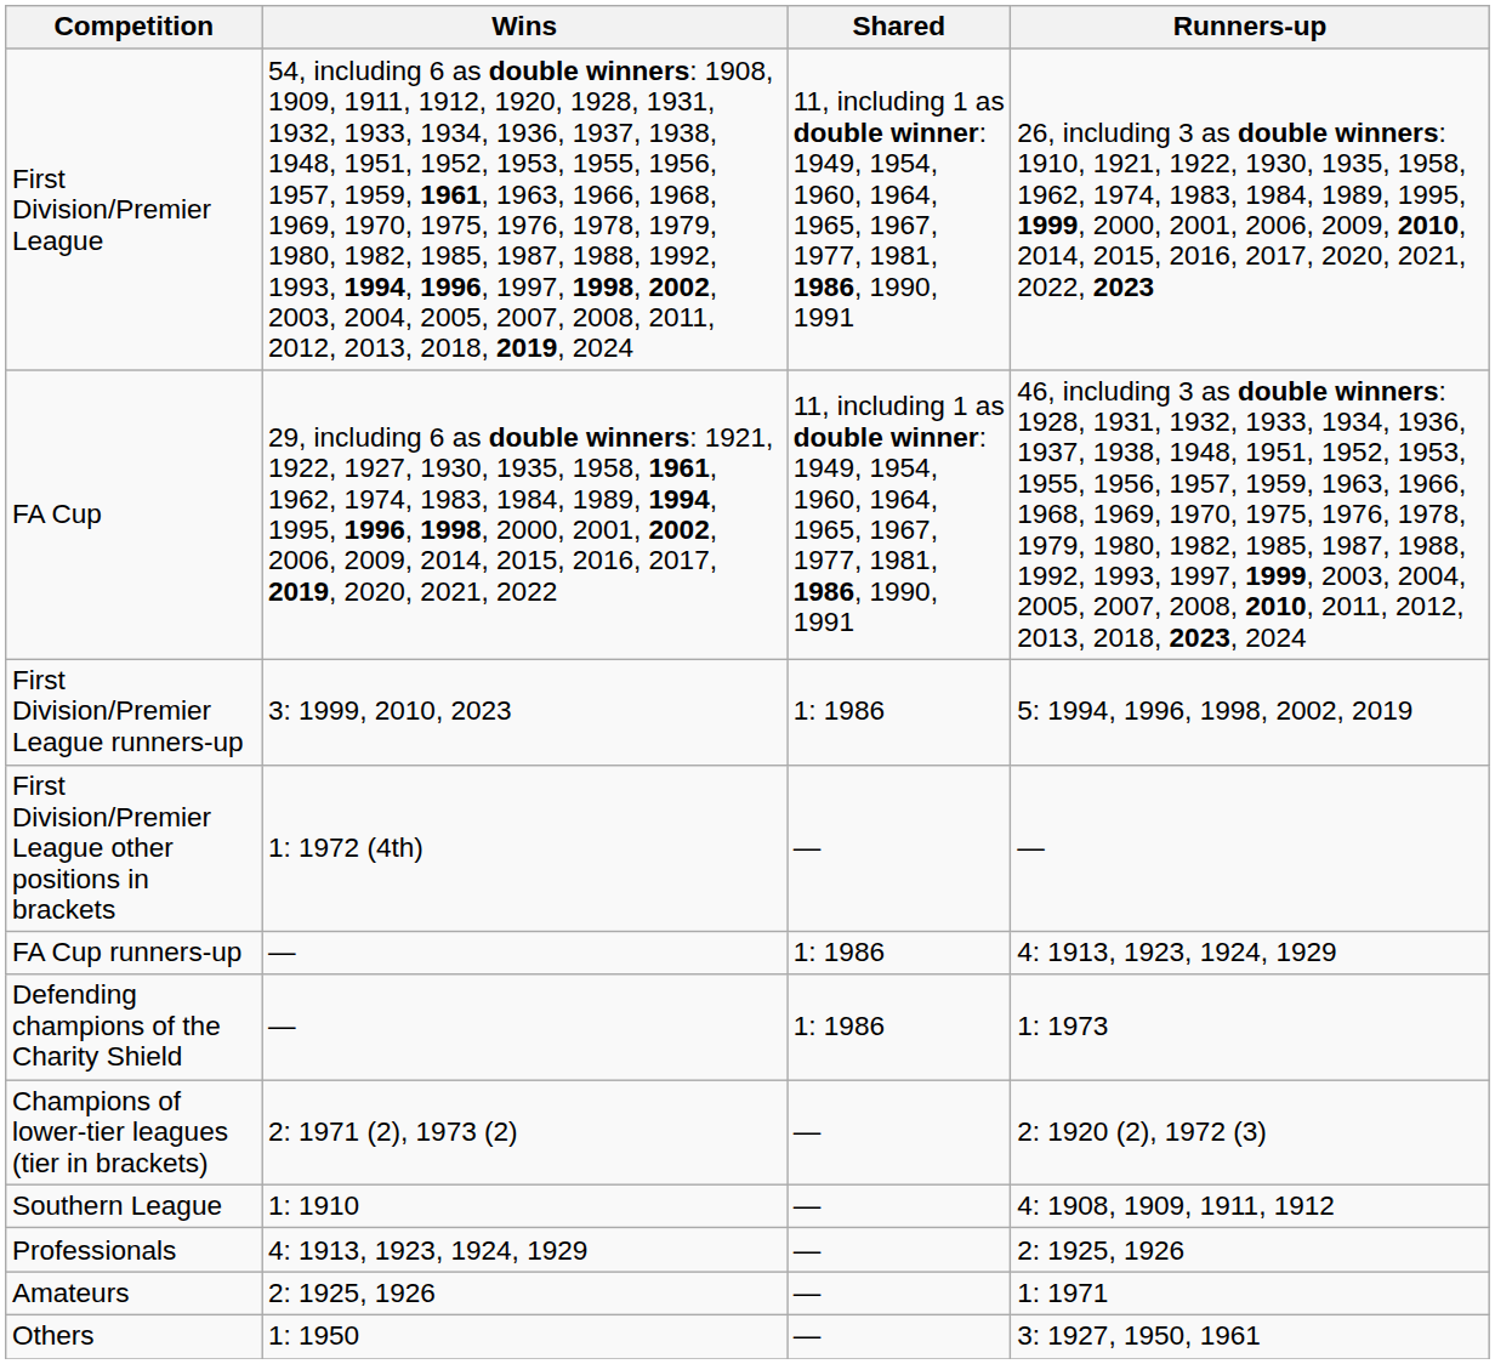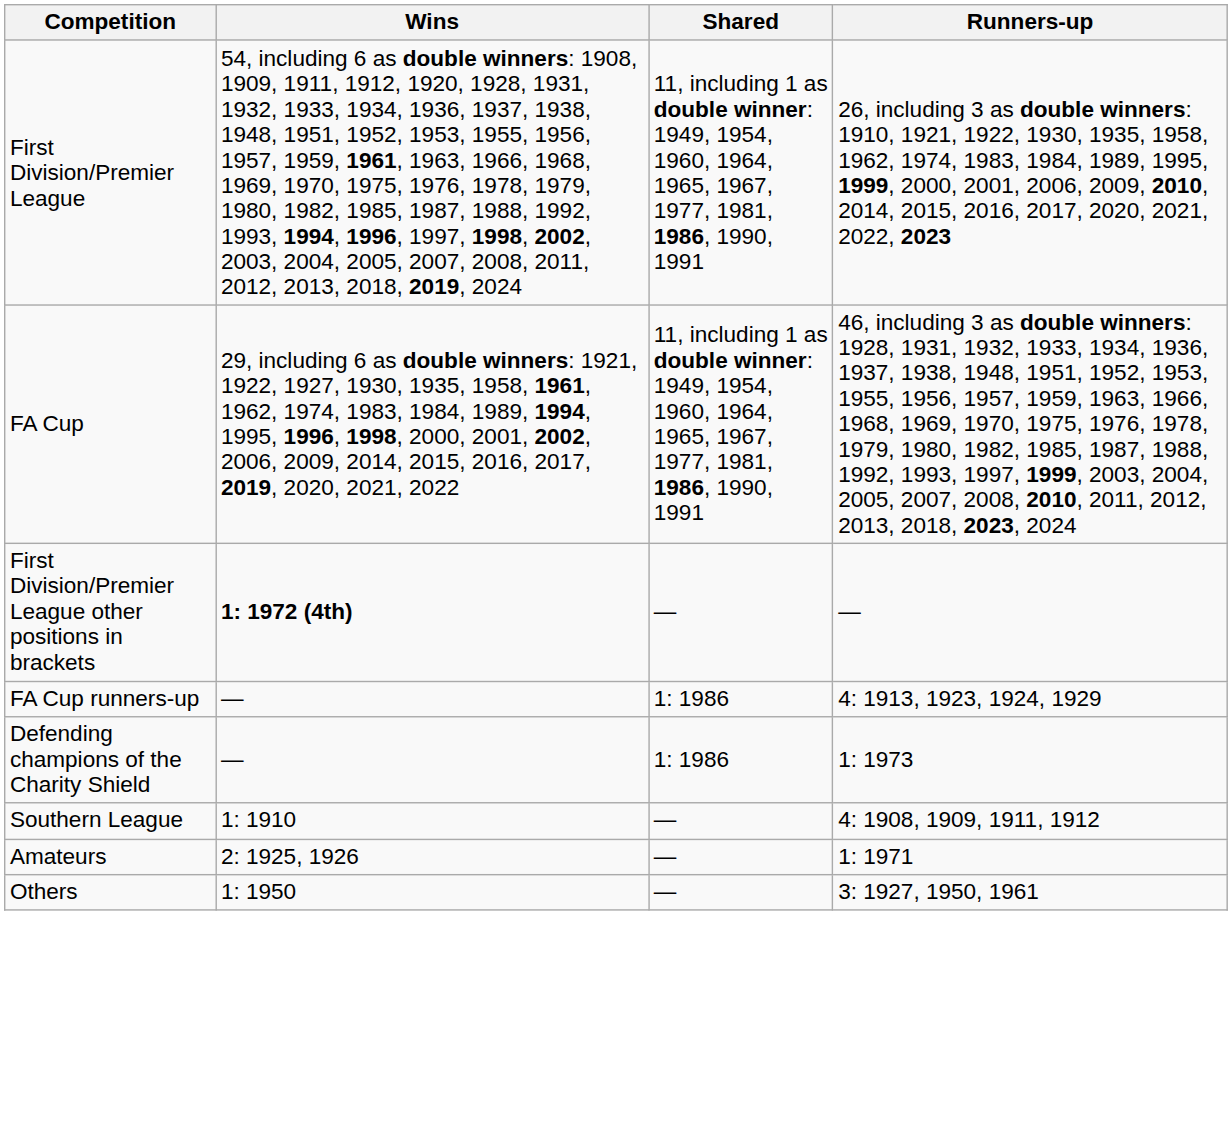 <table class="wikitable">
 <tr>
 <th>Competition</th>
 <th>Wins</th>
 <th>Shared</th>
 <th>Runners-up</th>
 </tr>
 <tr>
 <td>First Division/Premier League</td>
 <td>54, including 6 as <strong>double winners</strong>: 1908, 1909, 1911, 1912, 1920, 1928, 1931, 1932, 1933, 1934, 1936, 1937, 1938, 1948, 1951, 1952, 1953, 1955, 1956, 1957, 1959, <strong>1961</strong>, 1963, 1966, 1968, 1969, 1970, 1975, 1976, 1978, 1979, 1980, 1982, 1985, 1987, 1988, 1992, 1993, <strong>1994</strong>, <strong>1996</strong>, 1997, <strong>1998</strong>, <strong>2002</strong>, 2003, 2004, 2005, 2007, 2008, 2011, 2012, 2013, 2018, <strong>2019</strong>, 2024</td>
 <td>11, including 1 as <strong>double winner</strong>: 1949, 1954, 1960, 1964, 1965, 1967, 1977, 1981, <strong>1986</strong>, 1990, 1991</td>
 <td>26, including 3 as <strong>double winners</strong>: 1910, 1921, 1922, 1930, 1935, 1958, 1962, 1974, 1983, 1984, 1989, 1995, <strong>1999</strong>, 2000, 2001, 2006, 2009, <strong>2010</strong>, 2014, 2015, 2016, 2017, 2020, 2021, 2022, <strong>2023</strong></td>
 </tr>
 <tr>
 <td>FA Cup</td>
 <td>29, including 6 as <strong>double winners</strong>: 1921, 1922, 1927, 1930, 1935, 1958, <strong>1961</strong>, 1962, 1974, 1983, 1984, 1989, <strong>1994</strong>, 1995, <strong>1996</strong>, <strong>1998</strong>, 2000, 2001, <strong>2002</strong>, 2006, 2009, 2014, 2015, 2016, 2017, <strong>2019</strong>, 2020, 2021, 2022</td>
 <td>11, including 1 as <strong>double winner</strong>: 1949, 1954, 1960, 1964, 1965, 1967, 1977, 1981, <strong>1986</strong>, 1990, 1991</td>
 <td>46, including 3 as <strong>double winners</strong>: 1928, 1931, 1932, 1933, 1934, 1936, 1937, 1938, 1948, 1951, 1952, 1953, 1955, 1956, 1957, 1959, 1963, 1966, 1968, 1969, 1970, 1975, 1976, 1978, 1979, 1980, 1982, 1985, 1987, 1988, 1992, 1993, 1997, <strong>1999</strong>, 2003, 2004, 2005, 2007, 2008, <strong>2010</strong>, 2011, 2012, 2013, 2018, <strong>2023</strong>, 2024</td>
 </tr>
 <tr>
-<td>First Division/Premier League runners-up</td>
-<td>3: 1999, 2010, 2023</td>
-<td>1: 1986</td>
-<td>5: 1994, 1996, 1998, 2002, 2019</td>
-</tr>
-<tr>
 <td>First Division/Premier League other positions in brackets</td>
-<td>1: 1972 (4th)</td>
+<td><strong>1: 1972 (4th)</strong></td>
 <td>—</td>
 <td>—</td>
 </tr>
 <tr>
 <td>FA Cup runners-up</td>
 <td>—</td>
 <td>1: 1986</td>
 <td>4: 1913, 1923, 1924, 1929</td>
 </tr>
 <tr>
 <td>Defending champions of the Charity Shield</td>
 <td>—</td>
 <td>1: 1986</td>
 <td>1: 1973</td>
 </tr>
 <tr>
-<td>Champions of lower-tier leagues (tier in brackets)</td>
-<td>2: 1971 (2), 1973 (2)</td>
-<td>—</td>
-<td>2: 1920 (2), 1972 (3)</td>
-</tr>
-<tr>
 <td>Southern League</td>
 <td>1: 1910</td>
 <td>—</td>
 <td>4: 1908, 1909, 1911, 1912</td>
-</tr>
-<tr>
-<td>Professionals</td>
-<td>4: 1913, 1923, 1924, 1929</td>
-<td>—</td>
-<td>2: 1925, 1926</td>
 </tr>
 <tr>
 <td>Amateurs</td>
 <td>2: 1925, 1926</td>
 <td>—</td>
 <td>1: 1971</td>
 </tr>
 <tr>
 <td>Others</td>
 <td>1: 1950</td>
 <td>—</td>
 <td>3: 1927, 1950, 1961</td>
 </tr>
 </table>
